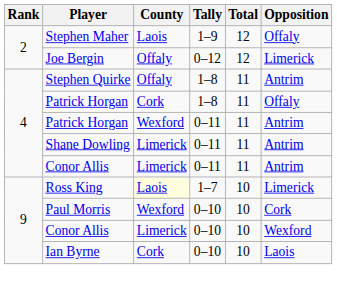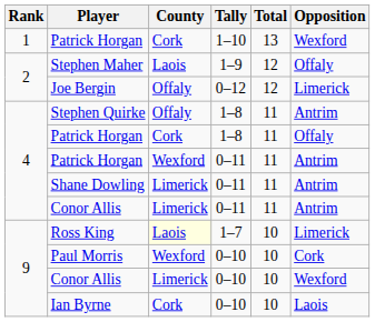 <table class="wikitable">
 <tr>
 <th>Rank</th>
 <th>Player</th>
 <th>County</th>
 <th>Tally</th>
 <th>Total</th>
 <th>Opposition</th>
+</tr>
+<tr>
+<td rowspan=1 style="text-align:center;">1</td>
+<td><a href='#'>Patrick Horgan</a></td>
+<td><a href='#'>Cork</a></td>
+<td align=center>1–10</td>
+<td align=center>13</td>
+<td><a href='#'>Wexford</a></td>
 </tr>
 <tr>
 <td rowspan=2 style="text-align:center;">2</td>
 <td><a href='#'>Stephen Maher</a></td>
 <td><a href='#'>Laois</a></td>
 <td align=center>1–9</td>
 <td align=center>12</td>
 <td><a href='#'>Offaly</a></td>
 </tr>
 <tr>
 <td><a href='#'>Joe Bergin</a></td>
 <td><a href='#'>Offaly</a></td>
 <td align=center>0–12</td>
 <td align=center>12</td>
 <td><a href='#'>Limerick</a></td>
 </tr>
 <tr>
 <td rowspan=5 style="text-align:center;">4</td>
 <td><a href='#'>Stephen Quirke</a></td>
 <td><a href='#'>Offaly</a></td>
 <td align=center>1–8</td>
 <td align=center>11</td>
 <td><a href='#'>Antrim</a></td>
 </tr>
 <tr>
 <td><a href='#'>Patrick Horgan</a></td>
 <td><a href='#'>Cork</a></td>
 <td align=center>1–8</td>
 <td align=center>11</td>
 <td><a href='#'>Offaly</a></td>
 </tr>
 <tr>
 <td><a href='#'>Patrick Horgan</a></td>
 <td><a href='#'>Wexford</a></td>
 <td align=center>0–11</td>
 <td align=center>11</td>
 <td><a href='#'>Antrim</a></td>
 </tr>
 <tr>
 <td><a href='#'>Shane Dowling</a></td>
 <td><a href='#'>Limerick</a></td>
 <td align=center>0–11</td>
 <td align=center>11</td>
 <td><a href='#'>Antrim</a></td>
 </tr>
 <tr>
 <td><a href='#'>Conor Allis</a></td>
 <td><a href='#'>Limerick</a></td>
 <td align=center>0–11</td>
 <td align=center>11</td>
 <td><a href='#'>Antrim</a></td>
 </tr>
 <tr>
 <td rowspan=4 style="text-align:center;">9</td>
 <td><a href='#'>Ross King</a></td>
 <td style="background: lightyellow;"><a href='#'>Laois</a></td>
 <td align=center>1–7</td>
 <td align=center>10</td>
 <td><a href='#'>Limerick</a></td>
 </tr>
 <tr>
 <td><a href='#'>Paul Morris</a></td>
 <td><a href='#'>Wexford</a></td>
 <td align=center>0–10</td>
 <td align=center>10</td>
 <td><a href='#'>Cork</a></td>
 </tr>
 <tr>
 <td><a href='#'>Conor Allis</a></td>
 <td><a href='#'>Limerick</a></td>
 <td align=center>0–10</td>
 <td align=center>10</td>
 <td><a href='#'>Wexford</a></td>
 </tr>
 <tr>
 <td><a href='#'>Ian Byrne</a></td>
 <td><a href='#'>Cork</a></td>
 <td align=center>0–10</td>
 <td align=center>10</td>
 <td><a href='#'>Laois</a></td>
 </tr>
 </table>
